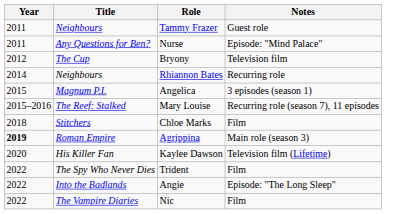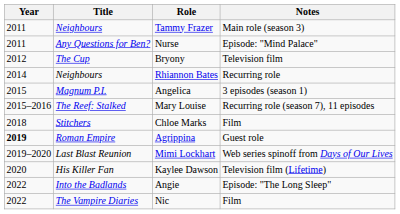 <table class="wikitable sortable plainrowheaders">
 <tr>
 <th>Year</th>
 <th>Title</th>
 <th>Role</th>
 <th class="unsortable">Notes</th>
 </tr>
 <tr>
 <td>2011</td>
 <td><em><a href='#'>Neighbours</a></em></td>
 <td><a href='#'>Tammy Frazer</a></td>
-<td>Guest role</td>
+<td>Main role (season 3)</td>
 </tr>
 <tr>
 <td>2011</td>
 <td><em><a href='#'>Any Questions for Ben?</a></em></td>
 <td>Nurse</td>
 <td>Episode: "Mind Palace"</td>
 </tr>
 <tr>
 <td>2012</td>
 <td><em><a href='#'>The Cup</a></em></td>
 <td>Bryony</td>
 <td>Television film</td>
 </tr>
 <tr>
 <td>2014</td>
 <td><em>Neighbours</em></td>
 <td><a href='#'>Rhiannon Bates</a></td>
 <td>Recurring role</td>
 </tr>
 <tr>
 <td>2015</td>
 <td><em><a href='#'>Magnum P.I.</a></em></td>
 <td>Angelica</td>
 <td>3 episodes (season 1)</td>
 </tr>
 <tr>
 <td>2015–2016</td>
 <td><em><a href='#'>The Reef: Stalked</a></em></td>
 <td>Mary Louise</td>
 <td>Recurring role (season 7), 11 episodes</td>
 </tr>
 <tr>
 <td>2018</td>
 <td><em><a href='#'>Stitchers</a></em></td>
 <td>Chloe Marks</td>
 <td>Film</td>
 </tr>
 <tr>
 <td><strong>2019</strong></td>
 <td><em><a href='#'>Roman Empire</a></em></td>
 <td><a href='#'>Agrippina</a></td>
-<td>Main role (season 3)</td>
+<td>Guest role</td>
+</tr>
+<tr>
+<td>2019–2020</td>
+<td><em>Last Blast Reunion</em></td>
+<td><a href='#'>Mimi Lockhart</a></td>
+<td>Web series spinoff from <em><a href='#'>Days of Our Lives</a></em></td>
 </tr>
 <tr>
 <td>2020</td>
 <td><em>His Killer Fan</em></td>
 <td>Kaylee Dawson</td>
 <td>Television film (<a href='#'>Lifetime</a>)</td>
-</tr>
-<tr>
-<td>2022</td>
-<td><em>The Spy Who Never Dies</em></td>
-<td>Trident</td>
-<td>Film</td>
 </tr>
 <tr>
 <td>2022</td>
 <td><em><a href='#'>Into the Badlands</a></em></td>
 <td>Angie</td>
 <td>Episode: "The Long Sleep"</td>
 </tr>
 <tr>
 <td>2022</td>
 <td><em><a href='#'>The Vampire Diaries</a></em></td>
 <td>Nic</td>
 <td>Film</td>
 </tr>
 </table>
